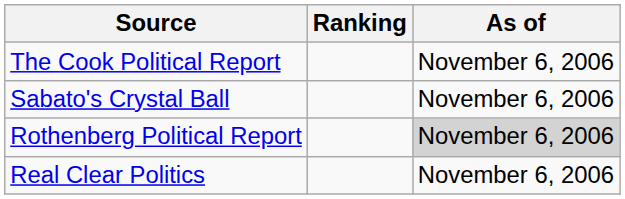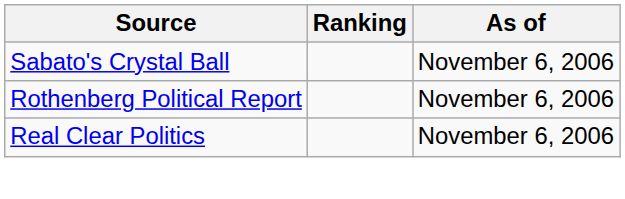 <table class="wikitable" style="text-align:center">
 <tr>
 <th>Source</th>
 <th>Ranking</th>
 <th>As of</th>
-</tr>
-<tr>
-<td align="left"><a href='#'>The Cook Political Report</a></td>
-<td></td>
-<td>November 6, 2006</td>
 </tr>
 <tr>
 <td align="left"><a href='#'>Sabato's Crystal Ball</a></td>
 <td></td>
 <td>November 6, 2006</td>
 </tr>
 <tr>
 <td align="left"><a href='#'>Rothenberg Political Report</a></td>
 <td></td>
-<td style="background: lightgrey;">November 6, 2006</td>
+<td>November 6, 2006</td>
 </tr>
 <tr>
 <td align="left"><a href='#'>Real Clear Politics</a></td>
 <td></td>
 <td>November 6, 2006</td>
 </tr>
 </table>
